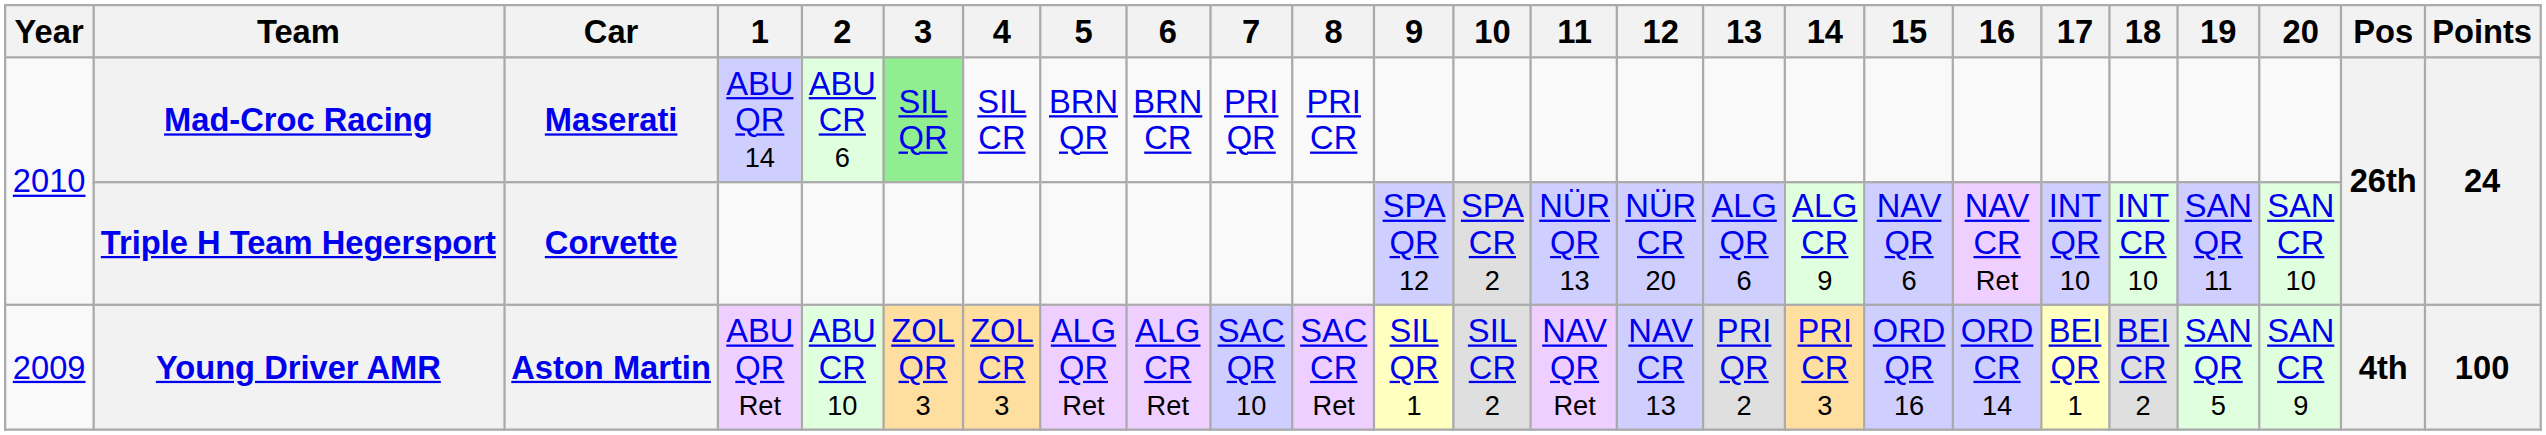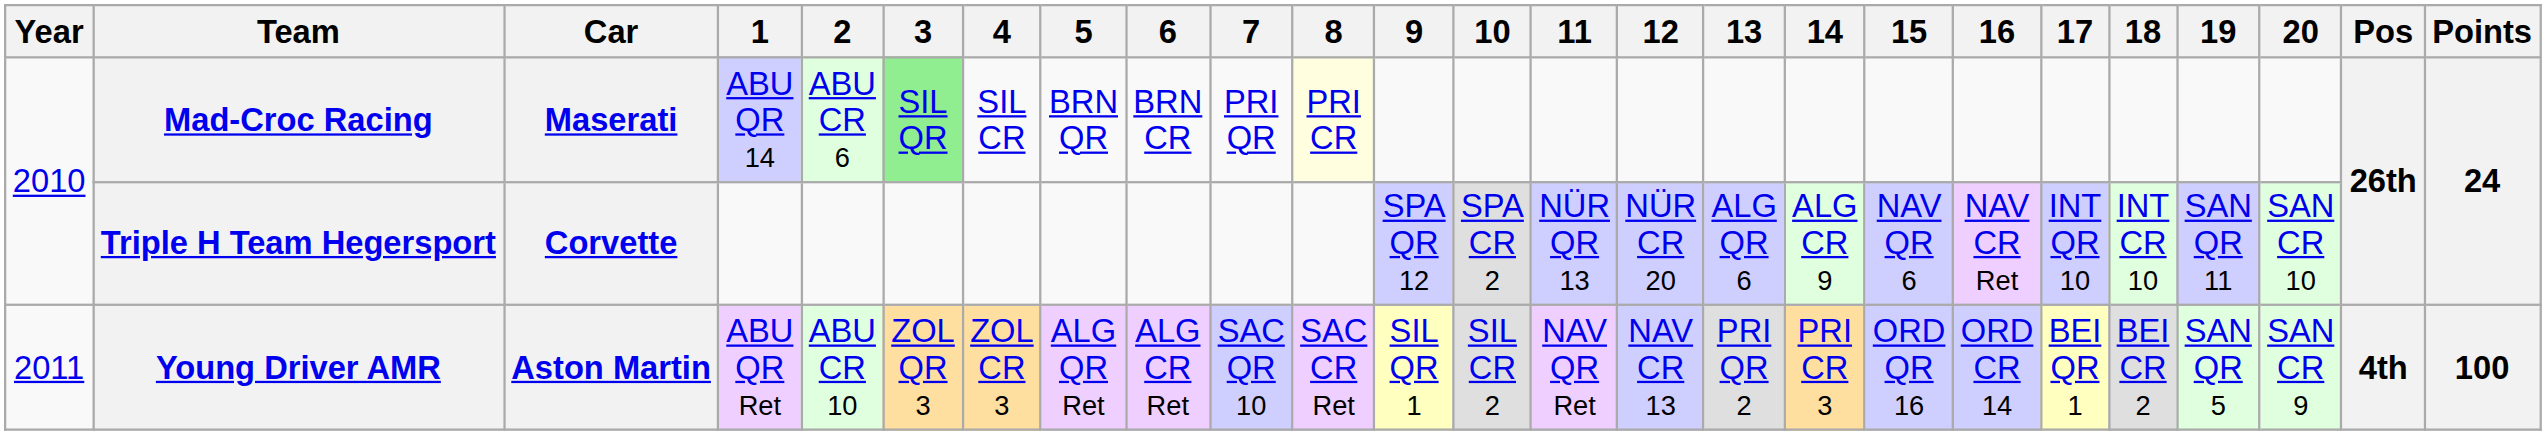 <table class="wikitable" border="1" style="text-align:center; font-size:90%;">
 <tr>
 <th>Year</th>
 <th>Team</th>
 <th>Car</th>
 <th>1</th>
 <th>2</th>
 <th>3</th>
 <th>4</th>
 <th>5</th>
 <th>6</th>
 <th>7</th>
 <th>8</th>
 <th>9</th>
 <th>10</th>
 <th>11</th>
 <th>12</th>
 <th>13</th>
 <th>14</th>
 <th>15</th>
 <th>16</th>
 <th>17</th>
 <th>18</th>
 <th>19</th>
 <th>20</th>
 <th>Pos</th>
 <th>Points</th>
 </tr>
 <tr>
 <td rowspan=2><a href='#'>2010</a></td>
 <th><a href='#'>Mad-Croc Racing</a></th>
 <th><a href='#'>Maserati</a></th>
 <td style="background:#CFCFFF;"><a href='#'>ABU<br>QR</a><br><small>14<br></small></td>
 <td style="background:#DFFFDF;"><a href='#'>ABU<br>CR</a><br><small>6<br></small></td>
 <td style="background: lightgreen;"><a href='#'>SIL<br>QR</a></td>
 <td><a href='#'>SIL<br>CR</a></td>
 <td><a href='#'>BRN<br>QR</a></td>
 <td><a href='#'>BRN<br>CR</a></td>
 <td><a href='#'>PRI<br>QR</a></td>
-<td><a href='#'>PRI<br>CR</a></td>
+<td style="background: lightyellow;"><a href='#'>PRI<br>CR</a></td>
 <td></td>
 <td></td>
 <td></td>
 <td></td>
 <td></td>
 <td></td>
 <td></td>
 <td></td>
 <td></td>
 <td></td>
 <td></td>
 <td></td>
 <th rowspan=2>26th</th>
 <th rowspan=2>24</th>
 </tr>
 <tr>
 <th><a href='#'>Triple H Team Hegersport</a></th>
 <th><a href='#'>Corvette</a></th>
 <td></td>
 <td></td>
 <td></td>
 <td></td>
 <td></td>
 <td></td>
 <td></td>
 <td></td>
 <td style="background:#CFCFFF;"><a href='#'>SPA<br>QR</a><br><small>12<br></small></td>
 <td style="background:#DFDFDF;"><a href='#'>SPA<br>CR</a><br><small>2<br></small></td>
 <td style="background:#CFCFFF;"><a href='#'>NÜR<br>QR</a><br><small>13<br></small></td>
 <td style="background:#CFCFFF;"><a href='#'>NÜR<br>CR</a><br><small>20<br></small></td>
 <td style="background:#CFCFFF;"><a href='#'>ALG<br>QR</a><br><small>6<br></small></td>
 <td style="background:#DFFFDF;"><a href='#'>ALG<br>CR</a><br><small>9<br></small></td>
 <td style="background:#CFCFFF;"><a href='#'>NAV<br>QR</a><br><small>6<br></small></td>
 <td style="background:#EFCFFF;"><a href='#'>NAV<br>CR</a><br><small>Ret<br></small></td>
 <td style="background:#CFCFFF;"><a href='#'>INT<br>QR</a><br><small>10<br></small></td>
 <td style="background:#DFFFDF;"><a href='#'>INT<br>CR</a><br><small>10<br></small></td>
 <td style="background:#CFCFFF;"><a href='#'>SAN<br>QR</a><br><small>11<br></small></td>
 <td style="background:#DFFFDF;"><a href='#'>SAN<br>CR</a><br><small>10<br></small></td>
 </tr>
 <tr>
-<td><a href='#'>2009</a></td>
+<td><a href='#'>2011</a></td>
 <th><a href='#'>Young Driver AMR</a></th>
 <th><a href='#'>Aston Martin</a></th>
 <td style="background:#EFCFFF;"><a href='#'>ABU<br>QR</a><br><small>Ret<br></small></td>
 <td style="background:#DFFFDF;"><a href='#'>ABU<br>CR</a><br><small>10<br></small></td>
 <td style="background:#FFDF9F;"><a href='#'>ZOL<br>QR</a><br><small>3<br></small></td>
 <td style="background:#FFDF9F;"><a href='#'>ZOL<br>CR</a><br><small>3<br></small></td>
 <td style="background:#EFCFFF;"><a href='#'>ALG<br>QR</a><br><small>Ret<br></small></td>
 <td style="background:#EFCFFF;"><a href='#'>ALG<br>CR</a><br><small>Ret<br></small></td>
 <td style="background:#CFCFFF;"><a href='#'>SAC<br>QR</a><br><small>10<br></small></td>
 <td style="background:#EFCFFF;"><a href='#'>SAC<br>CR</a><br><small>Ret<br></small></td>
 <td style="background:#FFFFBF;"><a href='#'>SIL<br>QR</a><br><small>1<br></small></td>
 <td style="background:#DFDFDF;"><a href='#'>SIL<br>CR</a><br><small>2<br></small></td>
 <td style="background:#EFCFFF;"><a href='#'>NAV<br>QR</a><br><small>Ret<br></small></td>
 <td style="background:#CFCFFF;"><a href='#'>NAV<br>CR</a><br><small>13<br></small></td>
 <td style="background:#DFDFDF;"><a href='#'>PRI<br>QR</a><br><small>2<br></small></td>
 <td style="background:#FFDF9F;"><a href='#'>PRI<br>CR</a><br><small>3<br></small></td>
 <td style="background:#CFCFFF;"><a href='#'>ORD<br>QR</a><br><small>16<br></small></td>
 <td style="background:#CFCFFF;"><a href='#'>ORD<br>CR</a><br><small>14<br></small></td>
 <td style="background:#FFFFBF;"><a href='#'>BEI<br>QR</a><br><small>1<br></small></td>
 <td style="background:#DFDFDF;"><a href='#'>BEI<br>CR</a><br><small>2<br></small></td>
 <td style="background:#DFFFDF;"><a href='#'>SAN<br>QR</a><br><small>5<br></small></td>
 <td style="background:#DFFFDF;"><a href='#'>SAN<br>CR</a><br><small>9<br></small></td>
 <th>4th</th>
 <th>100</th>
 </tr>
 </table>
